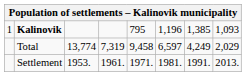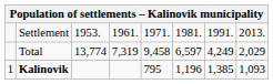 <table class="wikitable">
 <tr>
 <th colspan="8">Population of settlements – Kalinovik municipality</th>
 </tr>
 <tr>
-<td>1</td>
-<td><strong>Kalinovik</strong></td>
 <td></td>
-<td></td>
-<td>795</td>
-<td>1,196</td>
-<td>1,385</td>
-<td>1,093</td>
+<td>Settlement</td>
+<td>1953.</td>
+<td>1961.</td>
+<td>1971.</td>
+<td>1981.</td>
+<td>1991.</td>
+<td>2013.</td>
 </tr>
 <tr>
 <td></td>
 <td>Total</td>
 <td>13,774</td>
 <td>7,319</td>
 <td>9,458</td>
 <td>6,597</td>
 <td>4,249</td>
 <td>2,029</td>
 </tr>
 <tr>
+<td>1</td>
+<td><strong>Kalinovik</strong></td>
 <td></td>
-<td>Settlement</td>
-<td>1953.</td>
-<td>1961.</td>
-<td>1971.</td>
-<td>1981.</td>
-<td>1991.</td>
-<td>2013.</td>
+<td></td>
+<td>795</td>
+<td>1,196</td>
+<td>1,385</td>
+<td>1,093</td>
 </tr>
 </table>
